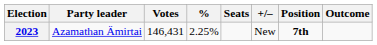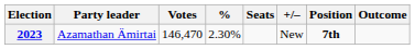 <table class="wikitable" style="text-align:center">
 <tr>
 <th>Election</th>
 <th>Party leader</th>
 <th><strong>Votes</strong></th>
 <th><strong>%</strong></th>
 <th>Seats</th>
 <th>+/–</th>
 <th>Position</th>
 <th><strong>Outcome</strong></th>
 </tr>
 <tr>
 <th><a href='#'>2023</a></th>
 <td><a href='#'>Azamathan Ämirtai</a></td>
-<td>146,431</td>
-<td>2.25%</td>
+<td>146,470</td>
+<td>2.30%</td>
 <td></td>
 <td>New</td>
 <td><strong>7th</strong></td>
 <td></td>
 </tr>
 </table>
